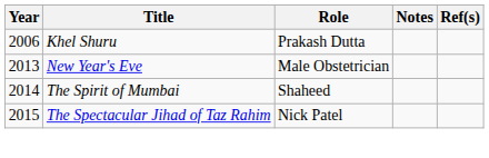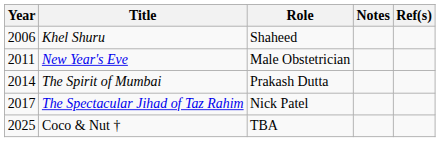 <table class="wikitable">
 <tr>
 <th>Year</th>
 <th>Title</th>
 <th>Role</th>
 <th>Notes</th>
 <th>Ref(s)</th>
 </tr>
 <tr>
 <td>2006</td>
 <td><em>Khel Shuru</em></td>
-<td>Prakash Dutta</td>
+<td>Shaheed</td>
 <td></td>
 <td></td>
 </tr>
 <tr>
-<td>2013</td>
+<td>2011</td>
 <td><em><a href='#'>New Year's Eve</a></em></td>
 <td>Male Obstetrician</td>
 <td></td>
 <td></td>
 </tr>
 <tr>
 <td>2014</td>
 <td><em>The Spirit of Mumbai</em></td>
-<td>Shaheed</td>
+<td>Prakash Dutta</td>
 <td></td>
 <td></td>
 </tr>
 <tr>
-<td>2015</td>
+<td>2017</td>
 <td><em><a href='#'>The Spectacular Jihad of Taz Rahim</a></em></td>
 <td>Nick Patel</td>
 <td></td>
 <td></td>
 </tr>
+<tr>
+<td>2025</td>
+<td>Coco & Nut †</td>
+<td>TBA</td>
+<td></td>
+<td></td>
+</tr>
 </table>
